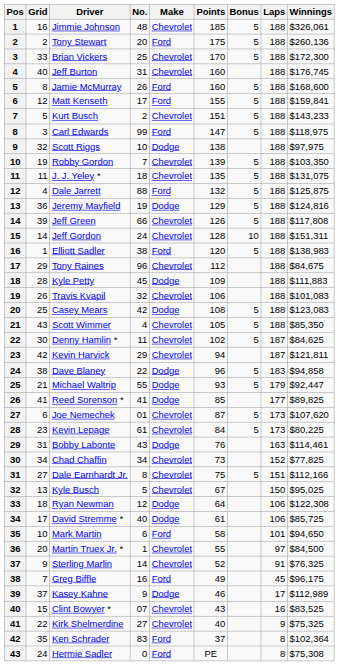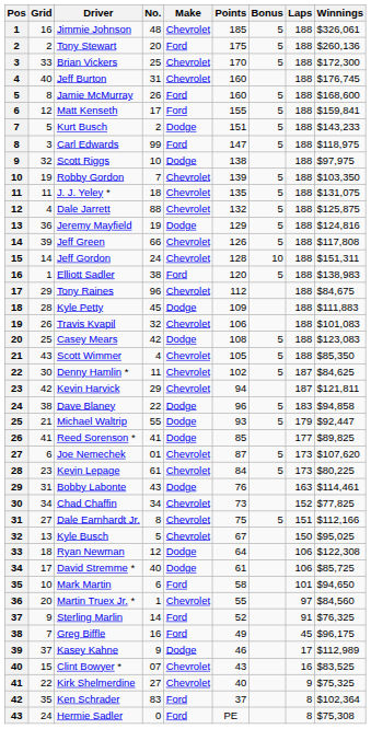 <table class="wikitable" style="font-size: 95%;" cellspacing="0" cellpadding="0" border="0">
 <tr>
 <th>Pos</th>
 <th>Grid</th>
 <th>Driver</th>
 <th>No.</th>
 <th>Make</th>
 <th>Points</th>
 <th>Bonus</th>
 <th>Laps</th>
 <th>Winnings</th>
 </tr>
 <tr>
 <th>1</th>
 <td align="right">16</td>
 <td><a href='#'>Jimmie Johnson</a></td>
 <td align="right">48</td>
 <td><a href='#'>Chevrolet</a></td>
 <td align="right">185</td>
 <td align="right">5</td>
 <td align="right">188</td>
 <td>$326,061</td>
 </tr>
 <tr>
 <th>2</th>
 <td align="right">2</td>
 <td><a href='#'>Tony Stewart</a></td>
 <td align="right">20</td>
 <td><a href='#'>Ford</a></td>
 <td align="right">175</td>
 <td align="right">5</td>
 <td align="right">188</td>
 <td>$260,136</td>
 </tr>
 <tr>
 <th>3</th>
 <td align="right">33</td>
 <td><a href='#'>Brian Vickers</a></td>
 <td align="right">25</td>
 <td><a href='#'>Chevrolet</a></td>
 <td align="right">170</td>
 <td align="right">5</td>
 <td align="right">188</td>
 <td>$172,300</td>
 </tr>
 <tr>
 <th>4</th>
 <td align="right">40</td>
 <td><a href='#'>Jeff Burton</a></td>
 <td align="right">31</td>
 <td><a href='#'>Chevrolet</a></td>
 <td align="right">160</td>
 <td></td>
 <td align="right">188</td>
 <td>$176,745</td>
 </tr>
 <tr>
 <th>5</th>
 <td align="right">8</td>
 <td><a href='#'>Jamie McMurray</a></td>
 <td align="right">26</td>
 <td><a href='#'>Ford</a></td>
 <td align="right">160</td>
 <td align="right">5</td>
 <td align="right">188</td>
 <td>$168,600</td>
 </tr>
 <tr>
 <th>6</th>
 <td align="right">12</td>
 <td><a href='#'>Matt Kenseth</a></td>
 <td align="right">17</td>
 <td><a href='#'>Ford</a></td>
 <td align="right">155</td>
 <td align="right">5</td>
 <td align="right">188</td>
 <td>$159,841</td>
 </tr>
 <tr>
 <th>7</th>
 <td align="right">5</td>
 <td><a href='#'>Kurt Busch</a></td>
 <td align="right">2</td>
-<td><a href='#'>Chevrolet</a></td>
+<td><a href='#'>Dodge</a></td>
 <td align="right">151</td>
 <td align="right">5</td>
 <td align="right">188</td>
 <td>$143,233</td>
 </tr>
 <tr>
 <th>8</th>
 <td align="right">3</td>
 <td><a href='#'>Carl Edwards</a></td>
 <td align="right">99</td>
 <td><a href='#'>Ford</a></td>
 <td align="right">147</td>
 <td align="right">5</td>
 <td align="right">188</td>
 <td>$118,975</td>
 </tr>
 <tr>
 <th>9</th>
 <td align="right">32</td>
 <td><a href='#'>Scott Riggs</a></td>
 <td align="right">10</td>
 <td><a href='#'>Dodge</a></td>
 <td align="right">138</td>
 <td></td>
 <td align="right">188</td>
 <td>$97,975</td>
 </tr>
 <tr>
 <th>10</th>
 <td align="right">19</td>
 <td><a href='#'>Robby Gordon</a></td>
 <td align="right">7</td>
 <td><a href='#'>Chevrolet</a></td>
 <td align="right">139</td>
 <td align="right">5</td>
 <td align="right">188</td>
 <td>$103,350</td>
 </tr>
 <tr>
 <th>11</th>
 <td align="right">11</td>
 <td><a href='#'>J. J. Yeley</a> *</td>
 <td align="right">18</td>
 <td><a href='#'>Chevrolet</a></td>
 <td align="right">135</td>
 <td align="right">5</td>
 <td align="right">188</td>
 <td>$131,075</td>
 </tr>
 <tr>
 <th>12</th>
 <td align="right">4</td>
 <td><a href='#'>Dale Jarrett</a></td>
 <td align="right">88</td>
-<td><a href='#'>Ford</a></td>
+<td><a href='#'>Chevrolet</a></td>
 <td align="right">132</td>
 <td align="right">5</td>
 <td align="right">188</td>
 <td>$125,875</td>
 </tr>
 <tr>
 <th>13</th>
 <td align="right">36</td>
 <td><a href='#'>Jeremy Mayfield</a></td>
 <td align="right">19</td>
 <td><a href='#'>Dodge</a></td>
 <td align="right">129</td>
 <td align="right">5</td>
 <td align="right">188</td>
 <td>$124,816</td>
 </tr>
 <tr>
 <th>14</th>
 <td align="right">39</td>
 <td><a href='#'>Jeff Green</a></td>
 <td align="right">66</td>
 <td><a href='#'>Chevrolet</a></td>
 <td align="right">126</td>
 <td align="right">5</td>
 <td align="right">188</td>
 <td>$117,808</td>
 </tr>
 <tr>
 <th>15</th>
 <td align="right">14</td>
 <td><a href='#'>Jeff Gordon</a></td>
 <td align="right">24</td>
 <td><a href='#'>Chevrolet</a></td>
 <td align="right">128</td>
 <td align="right">10</td>
 <td align="right">188</td>
 <td>$151,311</td>
 </tr>
 <tr>
 <th>16</th>
 <td align="right">1</td>
 <td><a href='#'>Elliott Sadler</a></td>
 <td align="right">38</td>
 <td><a href='#'>Ford</a></td>
 <td align="right">120</td>
 <td align="right">5</td>
 <td align="right">188</td>
 <td>$138,983</td>
 </tr>
 <tr>
 <th>17</th>
 <td align="right">29</td>
 <td><a href='#'>Tony Raines</a></td>
 <td align="right">96</td>
 <td><a href='#'>Chevrolet</a></td>
 <td align="right">112</td>
 <td></td>
 <td align="right">188</td>
 <td>$84,675</td>
 </tr>
 <tr>
 <th>18</th>
 <td align="right">28</td>
 <td><a href='#'>Kyle Petty</a></td>
 <td align="right">45</td>
 <td><a href='#'>Dodge</a></td>
 <td align="right">109</td>
 <td></td>
 <td align="right">188</td>
 <td>$111,883</td>
 </tr>
 <tr>
 <th>19</th>
 <td align="right">26</td>
 <td><a href='#'>Travis Kvapil</a></td>
 <td align="right">32</td>
 <td><a href='#'>Chevrolet</a></td>
 <td align="right">106</td>
 <td></td>
 <td align="right">188</td>
 <td>$101,083</td>
 </tr>
 <tr>
 <th>20</th>
 <td align="right">25</td>
 <td><a href='#'>Casey Mears</a></td>
 <td align="right">42</td>
 <td><a href='#'>Dodge</a></td>
 <td align="right">108</td>
 <td align="right">5</td>
 <td align="right">188</td>
 <td>$123,083</td>
 </tr>
 <tr>
 <th>21</th>
 <td align="right">43</td>
 <td><a href='#'>Scott Wimmer</a></td>
 <td align="right">4</td>
 <td><a href='#'>Chevrolet</a></td>
 <td align="right">105</td>
 <td align="right">5</td>
 <td align="right">188</td>
 <td>$85,350</td>
 </tr>
 <tr>
 <th>22</th>
 <td align="right">30</td>
 <td><a href='#'>Denny Hamlin</a> *</td>
 <td align="right">11</td>
 <td><a href='#'>Chevrolet</a></td>
 <td align="right">102</td>
 <td align="right">5</td>
 <td align="right">187</td>
 <td>$84,625</td>
 </tr>
 <tr>
 <th>23</th>
 <td align="right">42</td>
 <td><a href='#'>Kevin Harvick</a></td>
 <td align="right">29</td>
 <td><a href='#'>Chevrolet</a></td>
 <td align="right">94</td>
 <td></td>
 <td align="right">187</td>
 <td>$121,811</td>
 </tr>
 <tr>
 <th>24</th>
 <td align="right">38</td>
 <td><a href='#'>Dave Blaney</a></td>
 <td align="right">22</td>
 <td><a href='#'>Dodge</a></td>
 <td align="right">96</td>
 <td align="right">5</td>
 <td align="right">183</td>
 <td>$94,858</td>
 </tr>
 <tr>
 <th>25</th>
 <td align="right">21</td>
 <td><a href='#'>Michael Waltrip</a></td>
 <td align="right">55</td>
 <td><a href='#'>Dodge</a></td>
 <td align="right">93</td>
 <td align="right">5</td>
 <td align="right">179</td>
 <td>$92,447</td>
 </tr>
 <tr>
 <th>26</th>
 <td align="right">41</td>
 <td><a href='#'>Reed Sorenson</a> *</td>
 <td align="right">41</td>
 <td><a href='#'>Dodge</a></td>
 <td align="right">85</td>
 <td></td>
 <td align="right">177</td>
 <td>$89,825</td>
 </tr>
 <tr>
 <th>27</th>
 <td align="right">6</td>
 <td><a href='#'>Joe Nemechek</a></td>
 <td align="right">01</td>
 <td><a href='#'>Chevrolet</a></td>
 <td align="right">87</td>
 <td align="right">5</td>
 <td align="right">173</td>
 <td>$107,620</td>
 </tr>
 <tr>
 <th>28</th>
 <td align="right">23</td>
 <td><a href='#'>Kevin Lepage</a></td>
 <td align="right">61</td>
 <td><a href='#'>Chevrolet</a></td>
 <td align="right">84</td>
 <td align="right">5</td>
 <td align="right">173</td>
 <td>$80,225</td>
 </tr>
 <tr>
 <th>29</th>
 <td align="right">31</td>
 <td><a href='#'>Bobby Labonte</a></td>
 <td align="right">43</td>
 <td><a href='#'>Dodge</a></td>
 <td align="right">76</td>
 <td></td>
 <td align="right">163</td>
 <td>$114,461</td>
 </tr>
 <tr>
 <th>30</th>
 <td align="right">34</td>
 <td><a href='#'>Chad Chaffin</a></td>
 <td align="right">34</td>
 <td><a href='#'>Chevrolet</a></td>
 <td align="right">73</td>
 <td></td>
 <td align="right">152</td>
 <td>$77,825</td>
 </tr>
 <tr>
 <th>31</th>
 <td align="right">27</td>
 <td><a href='#'>Dale Earnhardt Jr.</a></td>
 <td align="right">8</td>
 <td><a href='#'>Chevrolet</a></td>
 <td align="right">75</td>
 <td align="right">5</td>
 <td align="right">151</td>
 <td>$112,166</td>
 </tr>
 <tr>
 <th>32</th>
 <td align="right">13</td>
 <td><a href='#'>Kyle Busch</a></td>
 <td align="right">5</td>
 <td><a href='#'>Chevrolet</a></td>
 <td align="right">67</td>
 <td></td>
 <td align="right">150</td>
 <td>$95,025</td>
 </tr>
 <tr>
 <th>33</th>
 <td align="right">18</td>
 <td><a href='#'>Ryan Newman</a></td>
 <td align="right">12</td>
 <td><a href='#'>Dodge</a></td>
 <td align="right">64</td>
 <td></td>
 <td align="right">106</td>
 <td>$122,308</td>
 </tr>
 <tr>
 <th>34</th>
 <td align="right">17</td>
 <td><a href='#'>David Stremme</a> *</td>
 <td align="right">40</td>
 <td><a href='#'>Dodge</a></td>
 <td align="right">61</td>
 <td></td>
 <td align="right">106</td>
 <td>$85,725</td>
 </tr>
 <tr>
 <th>35</th>
 <td align="right">10</td>
 <td><a href='#'>Mark Martin</a></td>
 <td align="right">6</td>
 <td><a href='#'>Ford</a></td>
 <td align="right">58</td>
 <td></td>
 <td align="right">101</td>
 <td>$94,650</td>
 </tr>
 <tr>
 <th>36</th>
 <td align="right">20</td>
 <td><a href='#'>Martin Truex Jr.</a> *</td>
 <td align="right">1</td>
 <td><a href='#'>Chevrolet</a></td>
 <td align="right">55</td>
 <td></td>
 <td align="right">97</td>
-<td>$84,500</td>
+<td>$84,560</td>
 </tr>
 <tr>
 <th>37</th>
 <td align="right">9</td>
 <td><a href='#'>Sterling Marlin</a></td>
 <td align="right">14</td>
-<td><a href='#'>Chevrolet</a></td>
+<td><a href='#'>Ford</a></td>
 <td align="right">52</td>
 <td></td>
 <td align="right">91</td>
 <td>$76,325</td>
 </tr>
 <tr>
 <th>38</th>
 <td align="right">7</td>
 <td><a href='#'>Greg Biffle</a></td>
 <td align="right">16</td>
 <td><a href='#'>Ford</a></td>
 <td align="right">49</td>
 <td></td>
 <td align="right">45</td>
 <td>$96,175</td>
 </tr>
 <tr>
 <th>39</th>
 <td align="right">37</td>
 <td><a href='#'>Kasey Kahne</a></td>
 <td align="right">9</td>
 <td><a href='#'>Dodge</a></td>
 <td align="right">46</td>
 <td></td>
 <td align="right">17</td>
 <td>$112,989</td>
 </tr>
 <tr>
 <th>40</th>
 <td align="right">15</td>
 <td><a href='#'>Clint Bowyer</a> *</td>
 <td align="right">07</td>
 <td><a href='#'>Chevrolet</a></td>
 <td align="right">43</td>
 <td></td>
 <td align="right">16</td>
 <td>$83,525</td>
 </tr>
 <tr>
 <th>41</th>
 <td align="right">22</td>
 <td><a href='#'>Kirk Shelmerdine</a></td>
 <td align="right">27</td>
 <td><a href='#'>Chevrolet</a></td>
 <td align="right">40</td>
 <td></td>
 <td align="right">9</td>
 <td>$75,325</td>
 </tr>
 <tr>
 <th>42</th>
 <td align="right">35</td>
 <td><a href='#'>Ken Schrader</a></td>
 <td align="right">83</td>
 <td><a href='#'>Ford</a></td>
 <td align="right">37</td>
 <td></td>
 <td align="right">8</td>
 <td>$102,364</td>
 </tr>
 <tr>
 <th>43</th>
 <td align="right">24</td>
 <td><a href='#'>Hermie Sadler</a></td>
 <td align="right">0</td>
 <td><a href='#'>Ford</a></td>
 <td align="center">PE</td>
 <td></td>
 <td align="right">8</td>
 <td>$75,308</td>
 </tr>
 </table>
